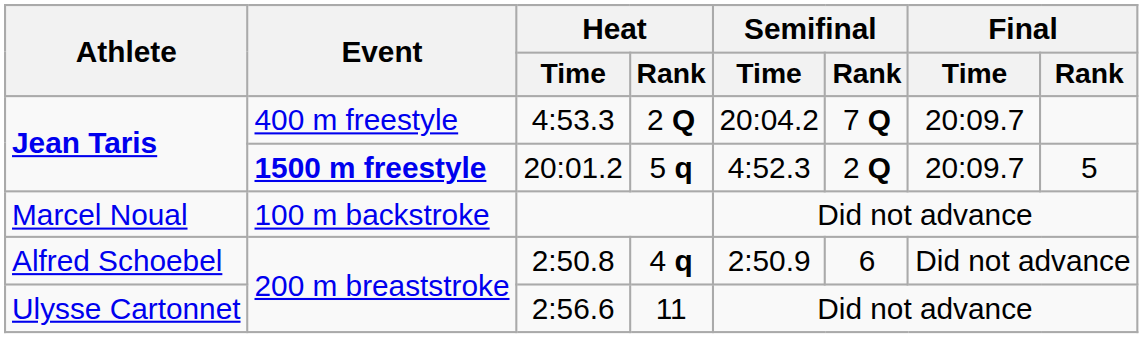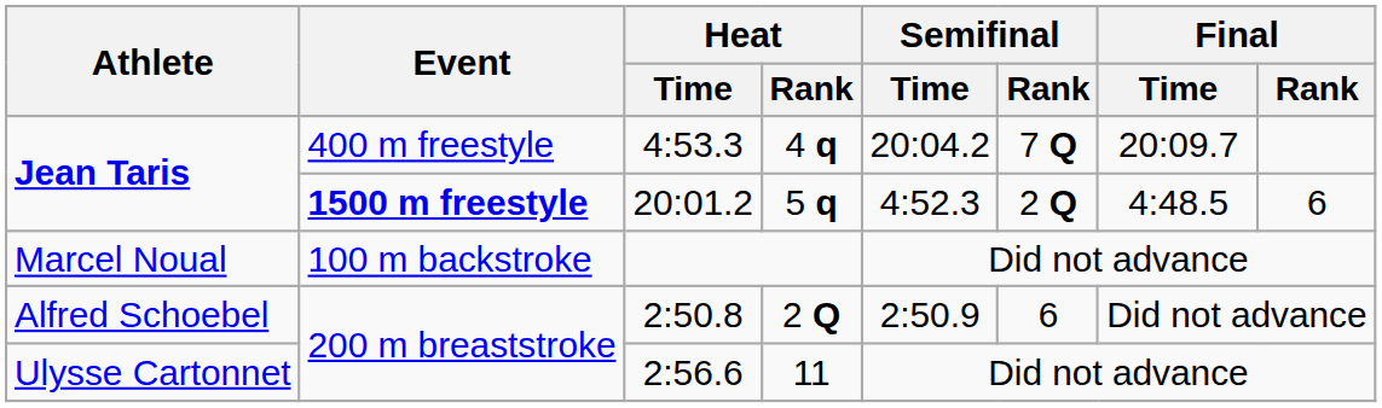 <table class=wikitable style="font-size:90%;">
 <tr>
 <th rowspan=2>Athlete</th>
 <th rowspan=2>Event</th>
 <th colspan=2>Heat</th>
 <th colspan=2>Semifinal</th>
 <th colspan=2>Final</th>
 </tr>
 <tr style="font-size:95%">
 <th>Time</th>
 <th>Rank</th>
 <th>Time</th>
 <th>Rank</th>
 <th>Time</th>
 <th>Rank</th>
 </tr>
 <tr align=center>
 <td rowspan=2 align=left><strong><a href='#'>Jean Taris</a></strong></td>
 <td align=left><a href='#'>400 m freestyle</a></td>
 <td>4:53.3</td>
-<td>2 <strong>Q</strong></td>
+<td>4 <strong>q</strong></td>
 <td>20:04.2</td>
 <td>7 <strong>Q</strong></td>
 <td>20:09.7</td>
 <td></td>
 </tr>
 <tr align=center>
 <td align=left><strong><a href='#'>1500 m freestyle</a></strong></td>
 <td>20:01.2</td>
 <td>5 <strong>q</strong></td>
 <td>4:52.3</td>
 <td>2 <strong>Q</strong></td>
-<td>20:09.7</td>
-<td>5</td>
+<td>4:48.5</td>
+<td>6</td>
 </tr>
 <tr align=center>
 <td align=left><a href='#'>Marcel Noual</a></td>
 <td align=left><a href='#'>100 m backstroke</a></td>
 <td colspan=2></td>
 <td colspan=4>Did not advance</td>
 </tr>
 <tr align=center>
 <td align=left><a href='#'>Alfred Schoebel</a></td>
 <td rowspan=2 align=left><a href='#'>200 m breaststroke</a></td>
 <td>2:50.8</td>
-<td>4 <strong>q</strong></td>
+<td>2 <strong>Q</strong></td>
 <td>2:50.9</td>
 <td>6</td>
 <td colspan=2>Did not advance</td>
 </tr>
 <tr align=center>
 <td align=left><a href='#'>Ulysse Cartonnet</a></td>
 <td>2:56.6</td>
 <td>11</td>
 <td colspan=4>Did not advance</td>
 </tr>
 </table>
